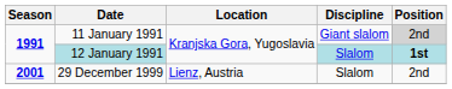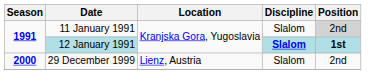 <table class="wikitable" style="text-align:center; font-size:100%;">
 <tr>
 <th>Season</th>
 <th>Date</th>
 <th>Location</th>
 <th>Discipline</th>
 <th>Position</th>
 </tr>
 <tr>
 <td rowspan="2" align=center><strong><a href='#'>1991</a></strong></td>
 <td align="right">11 January 1991</td>
 <td rowspan="2" align="left"> <a href='#'>Kranjska Gora</a>, Yugoslavia</td>
-<td><a href='#'>Giant slalom</a></td>
+<td>Slalom</td>
 <td style="background: lightgrey;">2nd</td>
 </tr>
 <tr>
 <td bgcolor="#BOEOE6" align="right">12 January 1991</td>
-<td bgcolor="#BOEOE6"><a href='#'>Slalom</a></td>
+<td bgcolor="#BOEOE6"><strong><a href='#'>Slalom</a></strong></td>
 <td bgcolor="#BOEOE6"><strong>1st</strong></td>
 </tr>
 <tr>
-<td><strong><a href='#'>2001</a></strong></td>
+<td><strong><a href='#'>2000</a></strong></td>
 <td align="right">29 December 1999</td>
 <td align="left"> <a href='#'>Lienz</a>, Austria</td>
 <td>Slalom</td>
 <td>2nd</td>
 </tr>
 <tr>
 </tr>
 </table>
